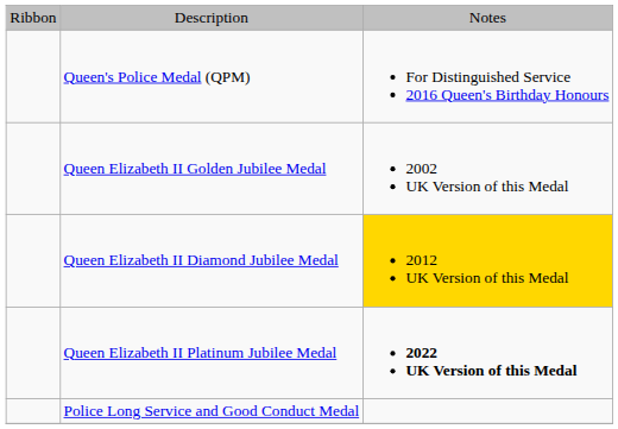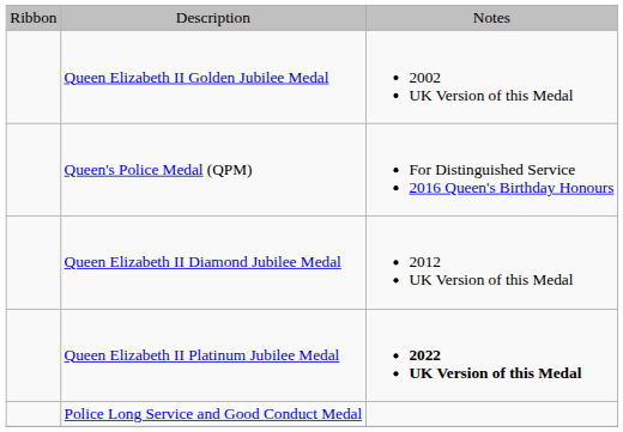 <table class="wikitable" style="margin:1em auto;">
 <tr style="background:silver;" align="center">
 <td>Ribbon</td>
 <td>Description</td>
 <td>Notes</td>
 </tr>
 <tr>
 <td></td>
+<td><a href='#'>Queen Elizabeth II Golden Jubilee Medal</a></td>
+<td><br><ul><li>2002</li><li>UK Version of this Medal</li></ul></td>
+</tr>
+<tr>
+<td></td>
 <td><a href='#'>Queen's Police Medal</a> (QPM)</td>
 <td><br><ul><li>For Distinguished Service</li><li><a href='#'>2016 Queen's Birthday Honours</a></li></ul></td>
 </tr>
 <tr>
 <td></td>
-<td><a href='#'>Queen Elizabeth II Golden Jubilee Medal</a></td>
-<td><br><ul><li>2002</li><li>UK Version of this Medal</li></ul></td>
-</tr>
-<tr>
-<td></td>
 <td><a href='#'>Queen Elizabeth II Diamond Jubilee Medal</a></td>
-<td style="background: gold;"><br><ul><li>2012</li><li>UK Version of this Medal</li></ul></td>
+<td><br><ul><li>2012</li><li>UK Version of this Medal</li></ul></td>
 </tr>
 <tr>
 <td></td>
 <td><a href='#'>Queen Elizabeth II Platinum Jubilee Medal</a></td>
 <td><strong><br><ul><li>2022</li><li>UK Version of this Medal</li></ul></strong></td>
 </tr>
 <tr>
 <td></td>
 <td><a href='#'>Police Long Service and Good Conduct Medal</a></td>
 <td></td>
 </tr>
 <tr>
 </tr>
 </table>
